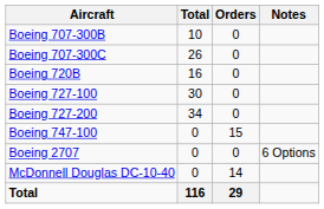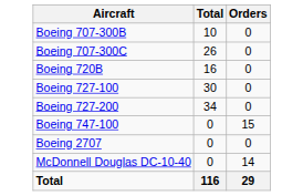 <table class="wikitable" style="margin:0.5em auto">
 <tr>
 <th>Aircraft</th>
 <th>Total</th>
 <th>Orders</th>
-<th>Notes</th>
 </tr>
 <tr>
 <td><a href='#'>Boeing 707-300B</a></td>
 <td align="center">10</td>
 <td align="center">0</td>
-<td></td>
 </tr>
 <tr>
 <td><a href='#'>Boeing 707-300C</a></td>
 <td align="center">26</td>
 <td align="center">0</td>
-<td></td>
 </tr>
 <tr>
 <td><a href='#'>Boeing 720B</a></td>
 <td align="center">16</td>
 <td align="center">0</td>
-<td></td>
 </tr>
 <tr>
 <td><a href='#'>Boeing 727-100</a></td>
 <td align="center">30</td>
 <td align="center">0</td>
-<td></td>
 </tr>
 <tr>
 <td><a href='#'>Boeing 727-200</a></td>
 <td align="center">34</td>
 <td align="center">0</td>
-<td></td>
 </tr>
 <tr>
 <td><a href='#'>Boeing 747-100</a></td>
 <td align="center">0</td>
 <td align="center">15</td>
-<td></td>
 </tr>
 <tr>
 <td><a href='#'>Boeing 2707</a></td>
 <td align="center">0</td>
 <td align="center">0</td>
-<td>6 Options</td>
 </tr>
 <tr>
 <td><a href='#'>McDonnell Douglas DC-10-40</a></td>
 <td align="center">0</td>
 <td align="center">14</td>
-<td></td>
 </tr>
 <tr>
 <td><strong>Total</strong></td>
 <th>116</th>
 <th>29</th>
-<td></td>
 </tr>
 </table>
